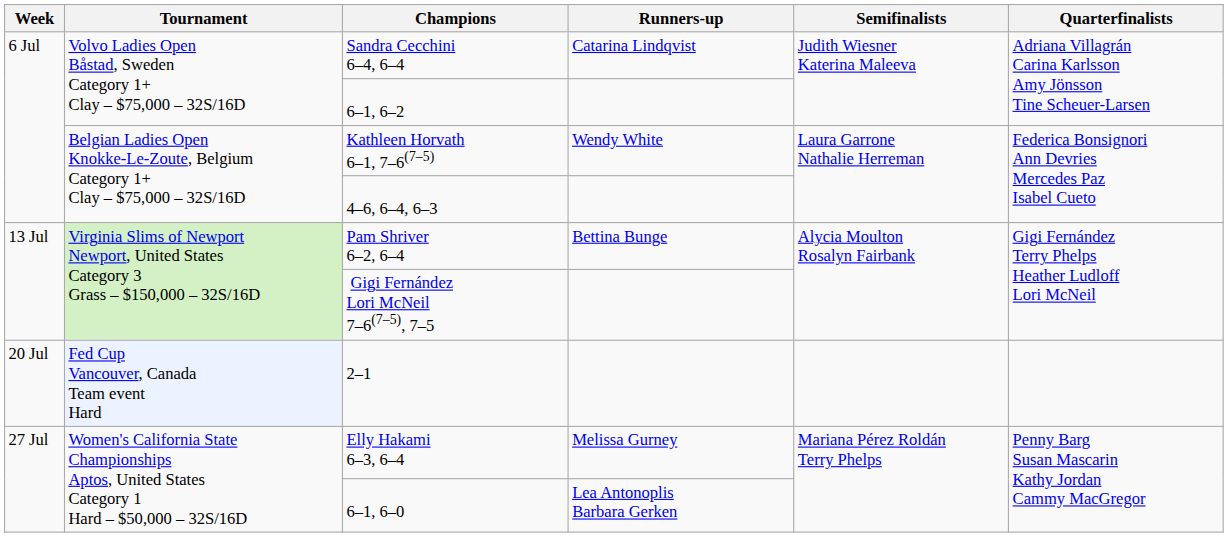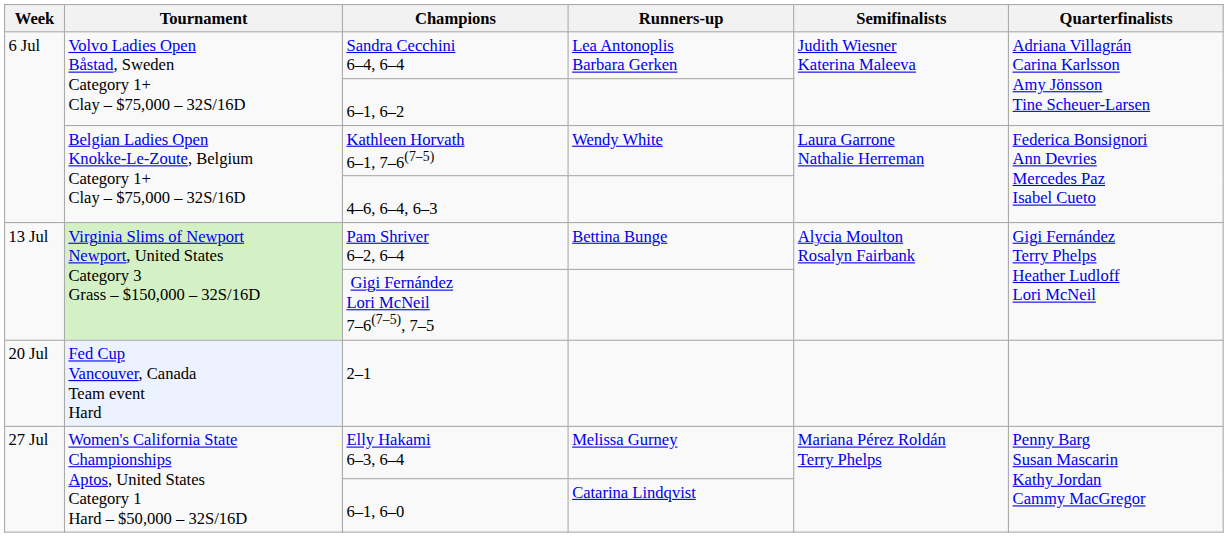 <table class=wikitable style=font-size:95%>
 <tr>
 <th style="width:48px;">Week</th>
 <th style="width:248px;">Tournament</th>
 <th style="width:200px;">Champions</th>
 <th style="width:200px;">Runners-up</th>
 <th style="width:190px;">Semifinalists</th>
 <th style="width:190px;">Quarterfinalists</th>
 </tr>
 <tr valign="top">
 <td rowspan=4>6 Jul</td>
 <td rowspan=2><a href='#'>Volvo Ladies Open</a><br><a href='#'>Båstad</a>, Sweden <br> Category 1+ <br> Clay – $75,000 – 32S/16D</td>
 <td> <a href='#'>Sandra Cecchini</a><br>6–4, 6–4</td>
-<td> <a href='#'>Catarina Lindqvist</a></td>
+<td> <a href='#'>Lea Antonoplis</a> <br> <a href='#'>Barbara Gerken</a></td>
 <td rowspan=2> <a href='#'>Judith Wiesner</a> <br> <a href='#'>Katerina Maleeva</a></td>
 <td rowspan=2> <a href='#'>Adriana Villagrán</a> <br> <a href='#'>Carina Karlsson</a> <br> <a href='#'>Amy Jönsson</a> <br> <a href='#'>Tine Scheuer-Larsen</a></td>
 </tr>
 <tr valign="top">
 <td><br>6–1, 6–2</td>
 <td></td>
 </tr>
 <tr valign="top">
 <td rowspan=2><a href='#'>Belgian Ladies Open</a><br><a href='#'>Knokke-Le-Zoute</a>, Belgium <br> Category 1+ <br> Clay – $75,000 – 32S/16D</td>
 <td> <a href='#'>Kathleen Horvath</a><br>6–1, 7–6<sup>(7–5)</sup></td>
 <td> <a href='#'>Wendy White</a></td>
 <td rowspan=2> <a href='#'>Laura Garrone</a> <br> <a href='#'>Nathalie Herreman</a></td>
 <td rowspan=2> <a href='#'>Federica Bonsignori</a> <br> <a href='#'>Ann Devries</a> <br> <a href='#'>Mercedes Paz</a> <br> <a href='#'>Isabel Cueto</a></td>
 </tr>
 <tr valign="top">
 <td><br>4–6, 6–4, 6–3</td>
 <td></td>
 </tr>
 <tr valign="top">
 <td rowspan=2>13 Jul</td>
 <td rowspan=2 style="background:#d4f1c5;"><a href='#'>Virginia Slims of Newport</a><br><a href='#'>Newport</a>, United States <br> Category 3 <br> Grass – $150,000 – 32S/16D</td>
 <td> <a href='#'>Pam Shriver</a><br>6–2, 6–4</td>
 <td> <a href='#'>Bettina Bunge</a></td>
 <td rowspan=2> <a href='#'>Alycia Moulton</a> <br> <a href='#'>Rosalyn Fairbank</a></td>
 <td rowspan=2> <a href='#'>Gigi Fernández</a> <br> <a href='#'>Terry Phelps</a> <br> <a href='#'>Heather Ludloff</a> <br> <a href='#'>Lori McNeil</a></td>
 </tr>
 <tr valign="top">
 <td {{unbulleted list> <a href='#'>Gigi Fernández</a> <br> <a href='#'>Lori McNeil</a><br>7–6<sup>(7–5)</sup>, 7–5</td>
 <td></td>
 </tr>
 <tr valign=top>
 <td>20 Jul</td>
 <td style="background:#ecf2ff;"><a href='#'>Fed Cup</a><br><a href='#'>Vancouver</a>, Canada<br>Team event<br>Hard<br></td>
 <td> <br> 2–1</td>
 <td> <br></td>
 <td> <br> <br></td>
 <td> <br> <br> <br></td>
 </tr>
 <tr valign="top">
 <td rowspan=2>27 Jul</td>
 <td rowspan=2><a href='#'>Women's California State Championships</a><br><a href='#'>Aptos</a>, United States <br> Category 1 <br> Hard – $50,000 – 32S/16D</td>
 <td> <a href='#'>Elly Hakami</a><br>6–3, 6–4</td>
 <td> <a href='#'>Melissa Gurney</a></td>
 <td rowspan=2> <a href='#'>Mariana Pérez Roldán</a> <br> <a href='#'>Terry Phelps</a></td>
 <td rowspan=2> <a href='#'>Penny Barg</a>  <br> <a href='#'>Susan Mascarin</a> <br> <a href='#'>Kathy Jordan</a> <br> <a href='#'>Cammy MacGregor</a></td>
 </tr>
 <tr valign="top">
 <td><br>6–1, 6–0</td>
-<td> <a href='#'>Lea Antonoplis</a> <br> <a href='#'>Barbara Gerken</a></td>
+<td> <a href='#'>Catarina Lindqvist</a></td>
 </tr>
 </table>
